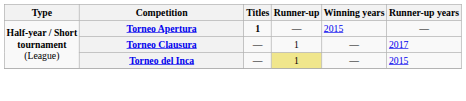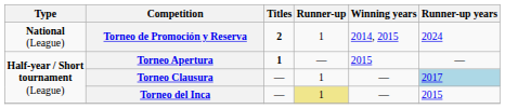 <table class="wikitable plainrowheaders" style="font-size:95%; text-align:center;">
 <tr>
 <th>Type</th>
 <th width=250px>Competition</th>
 <th>Titles</th>
 <th>Runner-up</th>
 <th>Winning years</th>
 <th>Runner-up years</th>
+</tr>
+<tr>
+<td rowspan=1><strong>National</strong><br>(League)</td>
+<th scope=col><a href='#'>Torneo de Promoción y Reserva</a></th>
+<td><strong>2</strong></td>
+<td>1</td>
+<td align="left"><a href='#'>2014</a>, <a href='#'>2015</a></td>
+<td align="left"><a href='#'>2024</a></td>
 </tr>
 <tr>
 <td rowspan=3><strong>Half-year / Short<br>tournament</strong><br>(League)</td>
 <th scope=col><a href='#'>Torneo Apertura</a></th>
 <td><strong>1</strong></td>
 <td style="text-align:center;">—</td>
 <td align="left"><a href='#'>2015</a></td>
 <td style="text-align:center;">—</td>
 </tr>
 <tr>
 <th scope=col><a href='#'>Torneo Clausura</a></th>
 <td style="text-align:center;">—</td>
 <td>1</td>
 <td style="text-align:center;">—</td>
-<td align="left"><a href='#'>2017</a></td>
+<td align="left" style="background: lightblue;"><a href='#'>2017</a></td>
 </tr>
 <tr>
 <th scope=col><a href='#'>Torneo del Inca</a></th>
 <td style="text-align:center;">—</td>
 <td style="background: khaki;">1</td>
 <td style="text-align:center;">—</td>
 <td align="left"><a href='#'>2015</a></td>
 </tr>
 <tr>
 </tr>
 </table>
